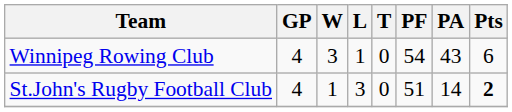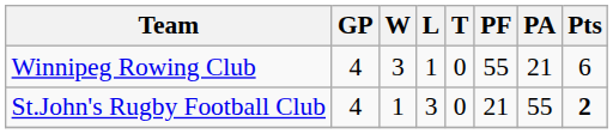 <table class="wikitable">
 <tr>
 <th>Team</th>
 <th>GP</th>
 <th>W</th>
 <th>L</th>
 <th>T</th>
 <th>PF</th>
 <th>PA</th>
 <th>Pts</th>
 </tr>
 <tr align="center">
 <td align="left"><a href='#'>Winnipeg Rowing Club</a></td>
 <td>4</td>
 <td>3</td>
 <td>1</td>
 <td>0</td>
-<td>54</td>
-<td>43</td>
+<td>55</td>
+<td>21</td>
 <td>6</td>
 </tr>
 <tr align="center">
 <td align="left"><a href='#'>St.John's Rugby Football Club</a></td>
 <td>4</td>
 <td>1</td>
 <td>3</td>
 <td>0</td>
-<td>51</td>
-<td>14</td>
+<td>21</td>
+<td>55</td>
 <td><strong>2</strong></td>
 </tr>
 <tr align="center">
 </tr>
 </table>
